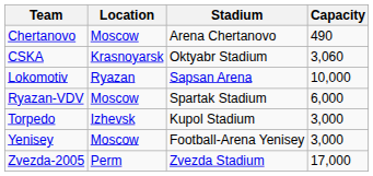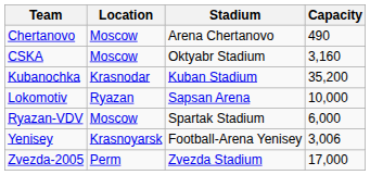 <table class="wikitable sortable">
 <tr>
 <th>Team</th>
 <th>Location</th>
 <th>Stadium</th>
 <th>Capacity</th>
 </tr>
 <tr>
 <td><a href='#'>Chertanovo</a></td>
 <td><a href='#'>Moscow</a></td>
 <td>Arena Chertanovo</td>
 <td>490</td>
 </tr>
 <tr>
 <td><a href='#'>CSKA</a></td>
-<td><a href='#'>Krasnoyarsk</a></td>
+<td><a href='#'>Moscow</a></td>
 <td>Oktyabr Stadium</td>
-<td>3,060</td>
+<td>3,160</td>
+</tr>
+<tr>
+<td><a href='#'>Kubanochka</a></td>
+<td><a href='#'>Krasnodar</a></td>
+<td><a href='#'>Kuban Stadium</a></td>
+<td>35,200</td>
 </tr>
 <tr>
 <td><a href='#'>Lokomotiv</a></td>
 <td><a href='#'>Ryazan</a></td>
 <td><a href='#'>Sapsan Arena</a></td>
 <td>10,000</td>
 </tr>
 <tr>
 <td><a href='#'>Ryazan-VDV</a></td>
 <td><a href='#'>Moscow</a></td>
 <td>Spartak Stadium</td>
 <td>6,000</td>
 </tr>
 <tr>
-<td><a href='#'>Torpedo</a></td>
-<td><a href='#'>Izhevsk</a></td>
-<td>Kupol Stadium</td>
-<td>3,000</td>
-</tr>
-<tr>
 <td><a href='#'>Yenisey</a></td>
-<td><a href='#'>Moscow</a></td>
+<td><a href='#'>Krasnoyarsk</a></td>
 <td>Football-Arena Yenisey</td>
-<td>3,000</td>
+<td>3,006</td>
 </tr>
 <tr>
 <td><a href='#'>Zvezda-2005</a></td>
 <td><a href='#'>Perm</a></td>
 <td><a href='#'>Zvezda Stadium</a></td>
 <td>17,000</td>
 </tr>
 </table>
